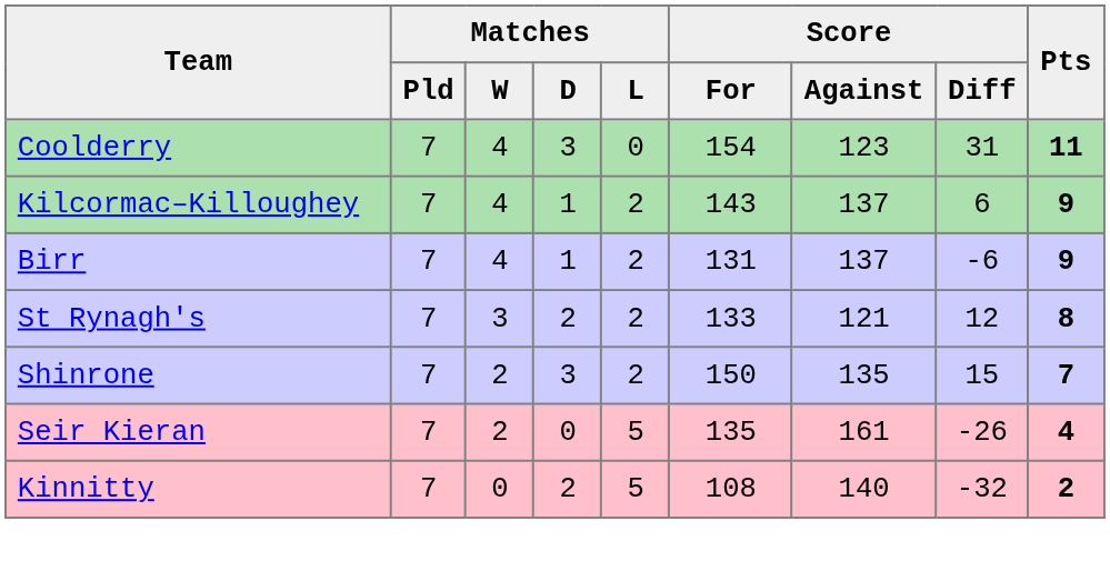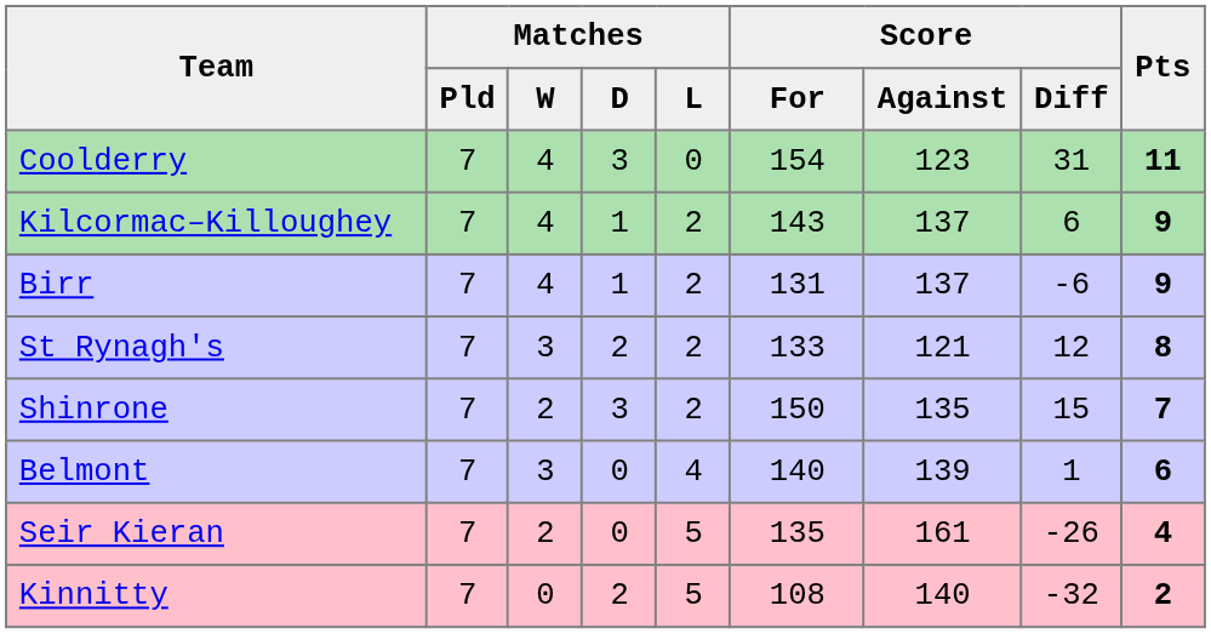 <table style=border-collapse:collapse border=1 cellspacing=0 cellpadding=5>
 <tr align=center bgcolor=#efefef>
 <th rowspan=2 width=165>Team</th>
 <th colspan=4>Matches</th>
 <th colspan=3>Score</th>
 <th rowspan=2width=20>Pts</th>
 </tr>
 <tr align=center bgcolor=#efefef>
 <th width=20>Pld</th>
 <th width=20>W</th>
 <th width=20>D</th>
 <th width=20>L</th>
 <th width=45>For</th>
 <th width=45>Against</th>
 <th width=30>Diff</th>
 </tr>
 <tr align=center style="background:#ACE1AF;">
 <td style="text-align:left;"><a href='#'>Coolderry</a></td>
 <td>7</td>
 <td>4</td>
 <td>3</td>
 <td>0</td>
 <td>154</td>
 <td>123</td>
 <td>31</td>
 <td><strong>11</strong></td>
 </tr>
 <tr align=center style="background:#ACE1AF;">
 <td style="text-align:left;"><a href='#'>Kilcormac–Killoughey</a></td>
 <td>7</td>
 <td>4</td>
 <td>1</td>
 <td>2</td>
 <td>143</td>
 <td>137</td>
 <td>6</td>
 <td><strong>9</strong></td>
 </tr>
 <tr align=center style="background:#ccccff;">
 <td style="text-align:left;"><a href='#'>Birr</a></td>
 <td>7</td>
 <td>4</td>
 <td>1</td>
 <td>2</td>
 <td>131</td>
 <td>137</td>
 <td>-6</td>
 <td><strong>9</strong></td>
 </tr>
 <tr align=center style="background:#ccccff;">
 <td style="text-align:left;"><a href='#'>St Rynagh's</a></td>
 <td>7</td>
 <td>3</td>
 <td>2</td>
 <td>2</td>
 <td>133</td>
 <td>121</td>
 <td>12</td>
 <td><strong>8</strong></td>
 </tr>
 <tr align=center style="background:#ccccff;">
 <td style="text-align:left;"><a href='#'>Shinrone</a></td>
 <td>7</td>
 <td>2</td>
 <td>3</td>
 <td>2</td>
 <td>150</td>
 <td>135</td>
 <td>15</td>
 <td><strong>7</strong></td>
 </tr>
+<tr align=center style="background:#ccccff;">
+<td style="text-align:left;"><a href='#'>Belmont</a></td>
+<td>7</td>
+<td>3</td>
+<td>0</td>
+<td>4</td>
+<td>140</td>
+<td>139</td>
+<td>1</td>
+<td><strong>6</strong></td>
+</tr>
 <tr align=center style="background:#FFC0CB;">
 <td style="text-align:left;"><a href='#'>Seir Kieran</a></td>
 <td>7</td>
 <td>2</td>
 <td>0</td>
 <td>5</td>
 <td>135</td>
 <td>161</td>
 <td>-26</td>
 <td><strong>4</strong></td>
 </tr>
 <tr align=center style="background:#FFC0CB;">
 <td style="text-align:left;"><a href='#'>Kinnitty</a></td>
 <td>7</td>
 <td>0</td>
 <td>2</td>
 <td>5</td>
 <td>108</td>
 <td>140</td>
 <td>-32</td>
 <td><strong>2</strong></td>
 </tr>
 </table>
